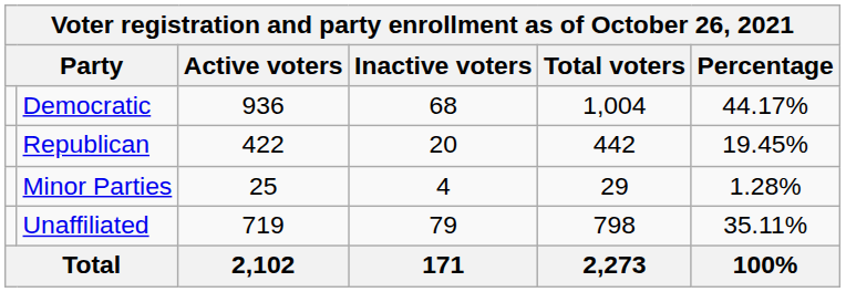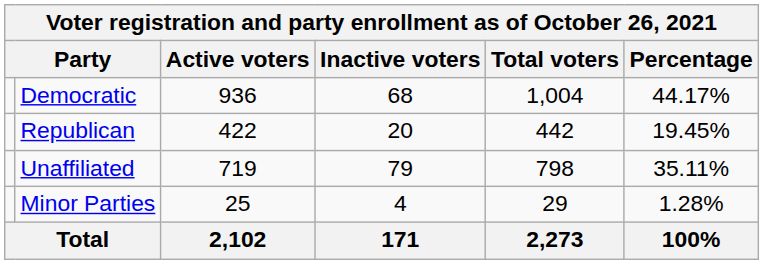 <table class=wikitable>
 <tr>
 <th colspan = 6>Voter registration and party enrollment as of October 26, 2021</th>
 </tr>
 <tr>
 <th colspan = 2>Party</th>
 <th>Active voters</th>
 <th>Inactive voters</th>
 <th>Total voters</th>
 <th>Percentage</th>
 </tr>
 <tr>
 <td></td>
 <td><a href='#'>Democratic</a></td>
 <td align = center>936</td>
 <td align = center>68</td>
 <td align = center>1,004</td>
 <td align = center>44.17%</td>
 </tr>
 <tr>
 <td></td>
 <td><a href='#'>Republican</a></td>
 <td align = center>422</td>
 <td align = center>20</td>
 <td align = center>442</td>
 <td align = center>19.45%</td>
 </tr>
 <tr>
 <td></td>
+<td><a href='#'>Unaffiliated</a></td>
+<td align = center>719</td>
+<td align = center>79</td>
+<td align = center>798</td>
+<td align = center>35.11%</td>
+</tr>
+<tr>
+<td></td>
 <td><a href='#'>Minor Parties</a></td>
 <td align = center>25</td>
 <td align = center>4</td>
 <td align = center>29</td>
 <td align = center>1.28%</td>
-</tr>
-<tr>
-<td></td>
-<td><a href='#'>Unaffiliated</a></td>
-<td align = center>719</td>
-<td align = center>79</td>
-<td align = center>798</td>
-<td align = center>35.11%</td>
 </tr>
 <tr>
 <th colspan = 2>Total</th>
 <th align = center>2,102</th>
 <th align = center>171</th>
 <th align = center>2,273</th>
 <th align = center>100%</th>
 </tr>
 </table>
